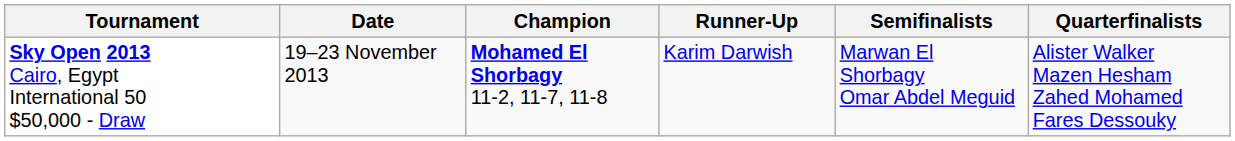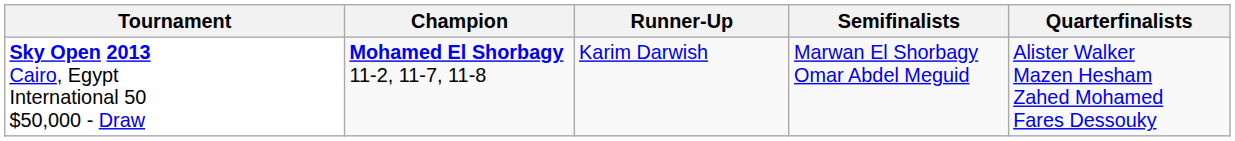 <table class="wikitable" style="font-size:88%">
 <tr>
 <th width=250>Tournament</th>
-<th width=160>Date</th>
 <th width=165>Champion</th>
 <th width=155>Runner-Up</th>
 <th width=155>Semifinalists</th>
 <th width=155>Quarterfinalists</th>
 </tr>
 <tr valign=top>
 <td style="background:#fff;"><strong><a href='#'>Sky Open</a> <a href='#'>2013</a></strong><br> <a href='#'>Cairo</a>, Egypt<br>International 50<br>$50,000 - <a href='#'>Draw</a></td>
-<td>19–23 November 2013</td>
 <td> <strong><a href='#'>Mohamed El Shorbagy</a></strong><br>11-2, 11-7, 11-8</td>
 <td> <a href='#'>Karim Darwish</a></td>
 <td> <a href='#'>Marwan El Shorbagy</a><br> <a href='#'>Omar Abdel Meguid</a></td>
 <td> <a href='#'>Alister Walker</a><br>  <a href='#'>Mazen Hesham</a><br> <a href='#'>Zahed Mohamed</a><br> <a href='#'>Fares Dessouky</a></td>
 </tr>
 </table>
